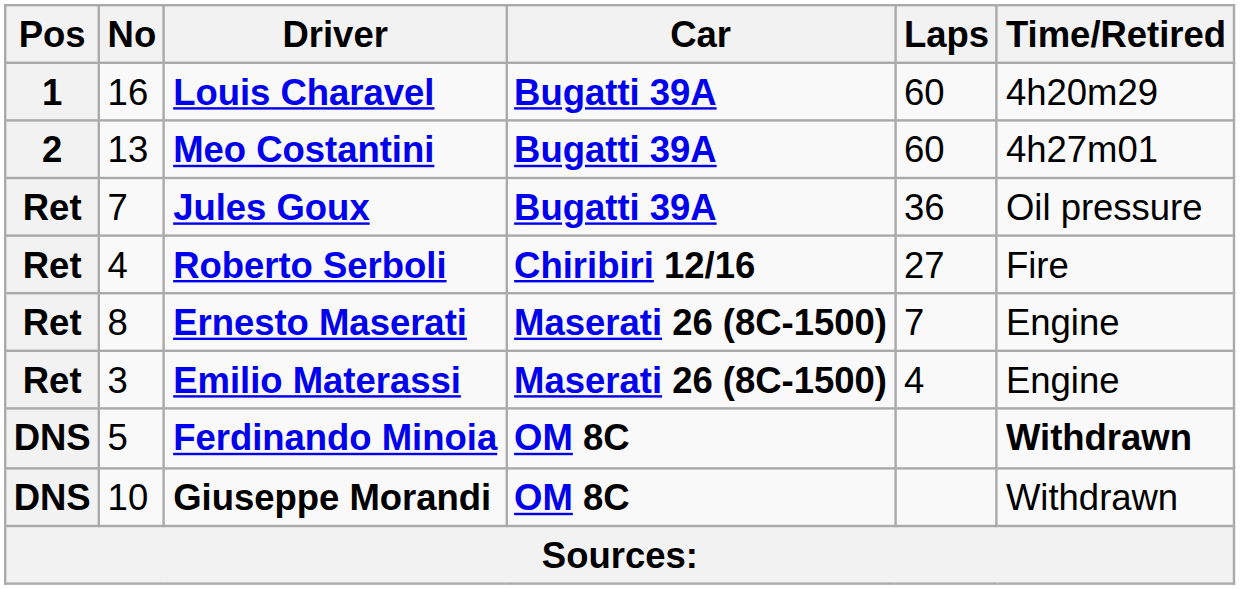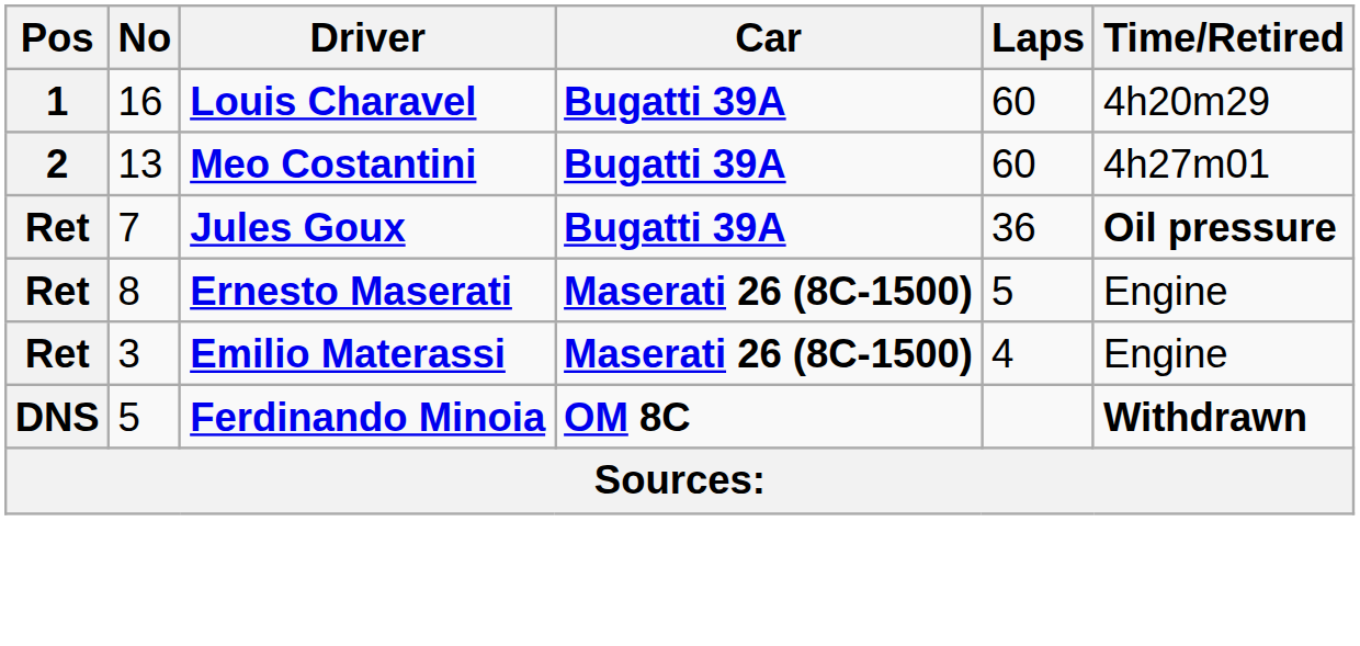 <table class="wikitable" style="font-size: 95%;">
 <tr>
 <th>Pos</th>
 <th>No</th>
 <th>Driver</th>
 <th>Car</th>
 <th>Laps</th>
 <th>Time/Retired</th>
 </tr>
 <tr>
 <th>1</th>
 <td>16</td>
 <td> <strong><a href='#'>Louis Charavel</a></strong></td>
 <td><strong><a href='#'>Bugatti 39A</a></strong></td>
 <td>60</td>
 <td>4h20m29</td>
 </tr>
 <tr>
 <th>2</th>
 <td>13</td>
 <td> <strong><a href='#'>Meo Costantini</a></strong></td>
 <td><strong><a href='#'>Bugatti 39A</a></strong></td>
 <td>60</td>
 <td>4h27m01</td>
 </tr>
 <tr>
 <th>Ret</th>
 <td>7</td>
 <td> <strong><a href='#'>Jules Goux</a></strong></td>
 <td><strong><a href='#'>Bugatti 39A</a></strong></td>
 <td>36</td>
-<td>Oil pressure</td>
-</tr>
-<tr>
-<th>Ret</th>
-<td>4</td>
-<td> <strong><a href='#'>Roberto Serboli</a></strong></td>
-<td><strong><a href='#'>Chiribiri</a> 12/16</strong></td>
-<td>27</td>
-<td>Fire</td>
+<td><strong>Oil pressure</strong></td>
 </tr>
 <tr>
 <th>Ret</th>
 <td>8</td>
 <td> <strong><a href='#'>Ernesto Maserati</a></strong></td>
 <td><strong><a href='#'>Maserati</a> 26 (8C-1500)</strong></td>
-<td>7</td>
+<td>5</td>
 <td>Engine</td>
 </tr>
 <tr>
 <th>Ret</th>
 <td>3</td>
 <td> <strong><a href='#'>Emilio Materassi</a></strong></td>
 <td><strong><a href='#'>Maserati</a> 26 (8C-1500)</strong></td>
 <td>4</td>
 <td>Engine</td>
 </tr>
 <tr>
 <th>DNS</th>
 <td>5</td>
 <td> <strong><a href='#'>Ferdinando Minoia</a></strong></td>
 <td><strong><a href='#'>OM</a> 8C</strong></td>
 <td></td>
 <td><strong>Withdrawn</strong></td>
 </tr>
 <tr>
-<th>DNS</th>
-<td>10</td>
-<td> <strong>Giuseppe Morandi</strong></td>
-<td><strong><a href='#'>OM</a> 8C</strong></td>
-<td></td>
-<td>Withdrawn</td>
-</tr>
-<tr>
 <th colspan=6>Sources:</th>
 </tr>
 </table>
